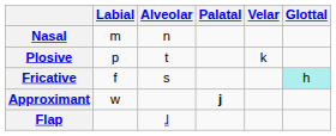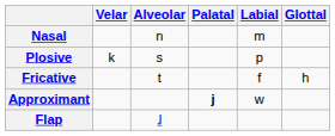 <table class="wikitable" style="text-align: center;">
 <tr>
 <th></th>
-<th><a href='#'>Labial</a></th>
+<th><a href='#'>Velar</a></th>
 <th><a href='#'>Alveolar</a></th>
 <th><a href='#'>Palatal</a></th>
-<th><a href='#'>Velar</a></th>
+<th><a href='#'>Labial</a></th>
 <th><a href='#'>Glottal</a></th>
 </tr>
 <tr>
 <th><a href='#'>Nasal</a></th>
-<td>m</td>
+<td></td>
 <td>n</td>
 <td></td>
-<td></td>
+<td>m</td>
 <td></td>
 </tr>
 <tr>
 <th><a href='#'>Plosive</a></th>
+<td>k</td>
+<td>s</td>
+<td></td>
 <td>p</td>
-<td>t</td>
-<td></td>
-<td>k</td>
 <td></td>
 </tr>
 <tr>
 <th><a href='#'>Fricative</a></th>
+<td></td>
+<td>t</td>
+<td></td>
 <td>f</td>
-<td>s</td>
-<td></td>
-<td></td>
-<td style="background: paleturquoise;">h</td>
+<td>h</td>
 </tr>
 <tr>
 <th><a href='#'>Approximant</a></th>
-<td>w</td>
+<td></td>
 <td></td>
 <td><strong>j</strong></td>
-<td></td>
+<td>w</td>
 <td></td>
 </tr>
 <tr>
 <th><a href='#'>Flap</a></th>
 <td></td>
 <td><a href='#'>ɺ</a></td>
 <td></td>
 <td></td>
 <td></td>
 </tr>
 </table>
